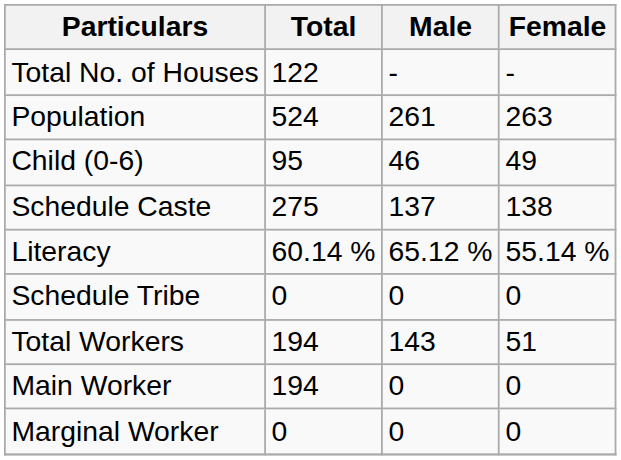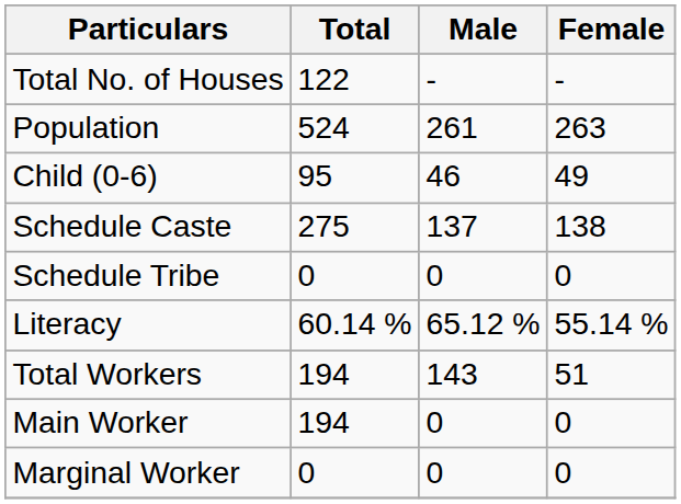 <table class="wikitable sortable">
 <tr>
 <th>Particulars</th>
 <th>Total</th>
 <th>Male</th>
 <th>Female</th>
 </tr>
 <tr>
 <td>Total No. of Houses</td>
 <td>122</td>
 <td>-</td>
 <td>-</td>
 </tr>
 <tr>
 <td>Population</td>
 <td>524</td>
 <td>261</td>
 <td>263</td>
 </tr>
 <tr>
 <td>Child (0-6)</td>
 <td>95</td>
 <td>46</td>
 <td>49</td>
 </tr>
 <tr>
 <td>Schedule Caste</td>
 <td>275</td>
 <td>137</td>
 <td>138</td>
 </tr>
 <tr>
+<td>Schedule Tribe</td>
+<td>0</td>
+<td>0</td>
+<td>0</td>
+</tr>
+<tr>
 <td>Literacy</td>
 <td>60.14 %</td>
 <td>65.12 %</td>
 <td>55.14 %</td>
-</tr>
-<tr>
-<td>Schedule Tribe</td>
-<td>0</td>
-<td>0</td>
-<td>0</td>
 </tr>
 <tr>
 <td>Total Workers</td>
 <td>194</td>
 <td>143</td>
 <td>51</td>
 </tr>
 <tr>
 <td>Main Worker</td>
 <td>194</td>
 <td>0</td>
 <td>0</td>
 </tr>
 <tr>
 <td>Marginal Worker</td>
 <td>0</td>
 <td>0</td>
 <td>0</td>
 </tr>
 <tr>
 </tr>
 </table>
